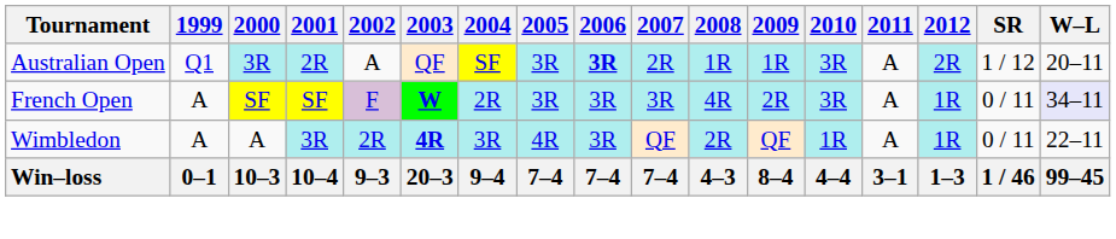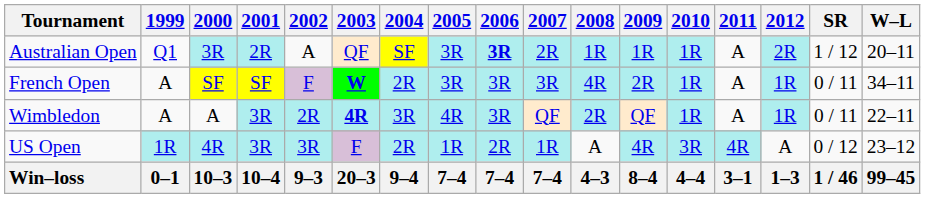 <table class="wikitable" style="text-align:center;font-size:97%">
 <tr>
 <th>Tournament</th>
 <th><a href='#'>1999</a></th>
 <th><a href='#'>2000</a></th>
 <th><a href='#'>2001</a></th>
 <th><a href='#'>2002</a></th>
 <th><a href='#'>2003</a></th>
 <th><a href='#'>2004</a></th>
 <th><a href='#'>2005</a></th>
 <th><a href='#'>2006</a></th>
 <th><a href='#'>2007</a></th>
 <th><a href='#'>2008</a></th>
 <th><a href='#'>2009</a></th>
 <th><a href='#'>2010</a></th>
 <th><a href='#'>2011</a></th>
 <th><a href='#'>2012</a></th>
 <th>SR</th>
 <th>W–L</th>
 </tr>
 <tr>
 <td align="left"><a href='#'>Australian Open</a></td>
 <td><a href='#'>Q1</a></td>
 <td bgcolor="afeeee"><a href='#'>3R</a></td>
 <td bgcolor="afeeee"><a href='#'>2R</a></td>
 <td>A</td>
 <td bgcolor="ffebcd"><a href='#'>QF</a></td>
 <td bgcolor="yellow"><a href='#'>SF</a></td>
 <td bgcolor="afeeee"><a href='#'>3R</a></td>
 <td bgcolor="afeeee"><strong><a href='#'>3R</a></strong></td>
 <td bgcolor="afeeee"><a href='#'>2R</a></td>
 <td bgcolor="afeeee"><a href='#'>1R</a></td>
 <td bgcolor="afeeee"><a href='#'>1R</a></td>
-<td bgcolor="afeeee"><a href='#'>3R</a></td>
+<td bgcolor="afeeee"><a href='#'>1R</a></td>
 <td>A</td>
 <td bgcolor="afeeee"><a href='#'>2R</a></td>
 <td>1 / 12</td>
 <td>20–11</td>
 </tr>
 <tr>
 <td align="left"><a href='#'>French Open</a></td>
 <td>A</td>
 <td bgcolor="yellow"><a href='#'>SF</a></td>
 <td bgcolor="yellow"><a href='#'>SF</a></td>
 <td bgcolor="thistle"><a href='#'>F</a></td>
 <td bgcolor="lime"><a href='#'><strong>W</strong></a></td>
 <td bgcolor="afeeee"><a href='#'>2R</a></td>
 <td bgcolor="afeeee"><a href='#'>3R</a></td>
 <td bgcolor="afeeee"><a href='#'>3R</a></td>
 <td bgcolor="afeeee"><a href='#'>3R</a></td>
 <td bgcolor="afeeee"><a href='#'>4R</a></td>
 <td bgcolor="afeeee"><a href='#'>2R</a></td>
-<td bgcolor="afeeee"><a href='#'>3R</a></td>
+<td bgcolor="afeeee"><a href='#'>1R</a></td>
 <td>A</td>
 <td bgcolor="afeeee"><a href='#'>1R</a></td>
 <td>0 / 11</td>
-<td style="background: lavender;">34–11</td>
+<td>34–11</td>
 </tr>
 <tr>
 <td align="left"><a href='#'>Wimbledon</a></td>
 <td>A</td>
 <td>A</td>
 <td bgcolor="afeeee"><a href='#'>3R</a></td>
 <td bgcolor="afeeee"><a href='#'>2R</a></td>
 <td bgcolor="afeeee"><strong><a href='#'>4R</a></strong></td>
 <td bgcolor="afeeee"><a href='#'>3R</a></td>
 <td bgcolor="afeeee"><a href='#'>4R</a></td>
 <td bgcolor="afeeee"><a href='#'>3R</a></td>
 <td bgcolor="ffebcd"><a href='#'>QF</a></td>
 <td bgcolor="afeeee"><a href='#'>2R</a></td>
 <td bgcolor="ffebcd"><a href='#'>QF</a></td>
 <td bgcolor="afeeee"><a href='#'>1R</a></td>
 <td>A</td>
 <td bgcolor="afeeee"><a href='#'>1R</a></td>
 <td>0 / 11</td>
 <td>22–11</td>
 </tr>
 <tr>
+<td align="left"><a href='#'>US Open</a></td>
+<td bgcolor="afeeee"><a href='#'>1R</a></td>
+<td bgcolor="afeeee"><a href='#'>4R</a></td>
+<td bgcolor="afeeee"><a href='#'>3R</a></td>
+<td bgcolor="afeeee"><a href='#'>3R</a></td>
+<td bgcolor="thistle"><a href='#'>F</a></td>
+<td bgcolor="afeeee"><a href='#'>2R</a></td>
+<td bgcolor="afeeee"><a href='#'>1R</a></td>
+<td bgcolor="afeeee"><a href='#'>2R</a></td>
+<td bgcolor="afeeee"><a href='#'>1R</a></td>
+<td>A</td>
+<td bgcolor="afeeee"><a href='#'>4R</a></td>
+<td bgcolor="afeeee"><a href='#'>3R</a></td>
+<td bgcolor="afeeee"><a href='#'>4R</a></td>
+<td>A</td>
+<td>0 / 12</td>
+<td>23–12</td>
+</tr>
+<tr>
 <th style="text-align:left">Win–loss</th>
 <th>0–1</th>
 <th>10–3</th>
 <th>10–4</th>
 <th>9–3</th>
 <th>20–3</th>
 <th>9–4</th>
 <th>7–4</th>
 <th>7–4</th>
 <th>7–4</th>
 <th>4–3</th>
 <th>8–4</th>
 <th>4–4</th>
 <th>3–1</th>
 <th>1–3</th>
 <th>1 / 46</th>
 <th>99–45</th>
 </tr>
 </table>
